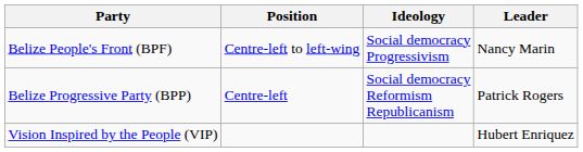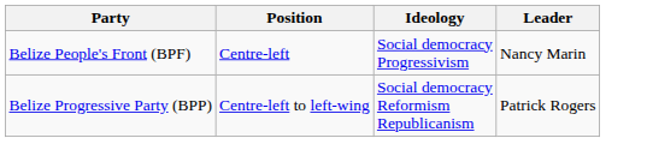 <table class="wikitable">
 <tr>
 <th>Party</th>
 <th>Position</th>
 <th>Ideology</th>
 <th>Leader</th>
 </tr>
 <tr>
 <td><a href='#'>Belize People's Front</a> (BPF)</td>
-<td><a href='#'>Centre-left</a> to <a href='#'>left-wing</a></td>
+<td><a href='#'>Centre-left</a></td>
 <td><a href='#'>Social democracy</a><br><a href='#'>Progressivism</a></td>
 <td>Nancy Marin</td>
 </tr>
 <tr>
 <td><a href='#'>Belize Progressive Party</a> (BPP)</td>
-<td><a href='#'>Centre-left</a></td>
+<td><a href='#'>Centre-left</a> to <a href='#'>left-wing</a></td>
 <td><a href='#'>Social democracy</a><br><a href='#'>Reformism</a><br><a href='#'>Republicanism</a></td>
 <td>Patrick Rogers</td>
 </tr>
-<tr>
-<td><a href='#'>Vision Inspired by the People</a> (VIP)</td>
-<td></td>
-<td></td>
-<td>Hubert Enriquez</td>
-</tr>
 </table>
